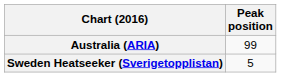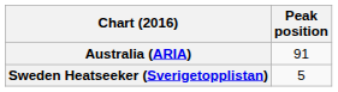 <table class="wikitable sortable plainrowheaders" border="1" style="text-align:center;">
 <tr>
 <th>Chart (2016)</th>
 <th>Peak<br>position</th>
 </tr>
 <tr>
 <th scope="row">Australia (<a href='#'>ARIA</a>)</th>
-<td>99</td>
+<td>91</td>
 </tr>
 <tr>
 <th scope="row">Sweden Heatseeker (<a href='#'>Sverigetopplistan</a>)</th>
 <td>5</td>
 </tr>
 </table>
